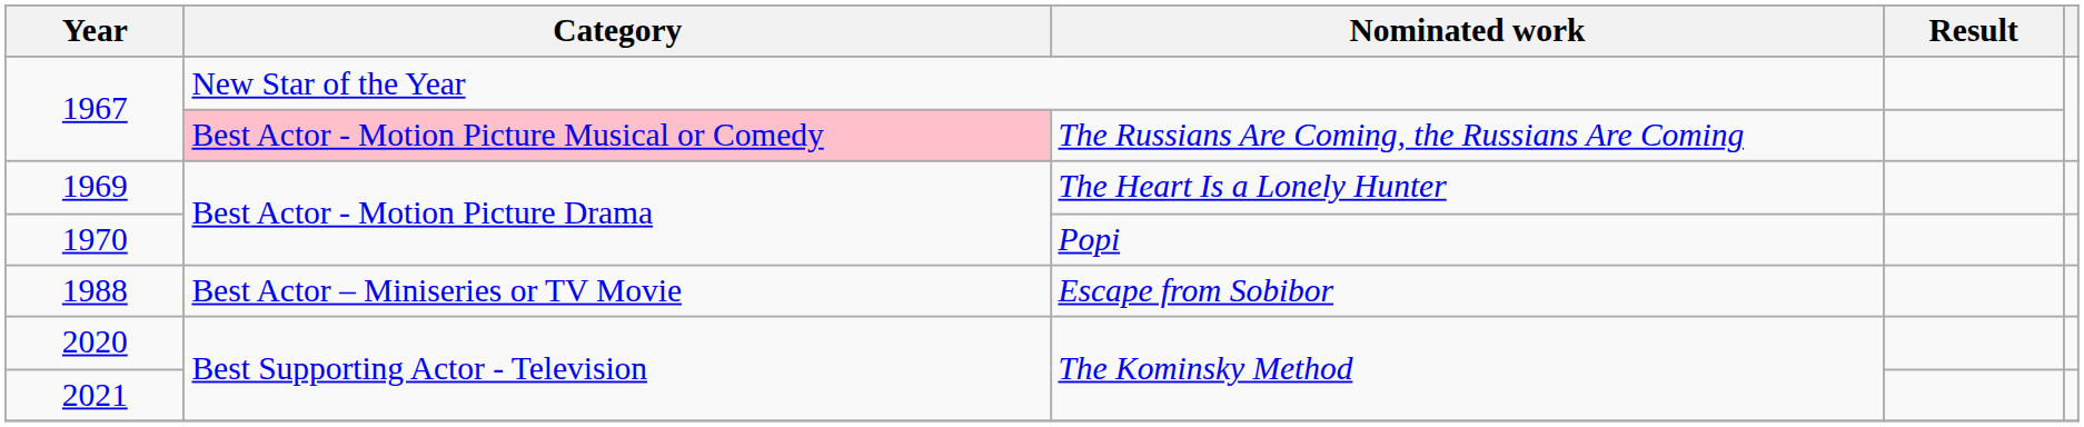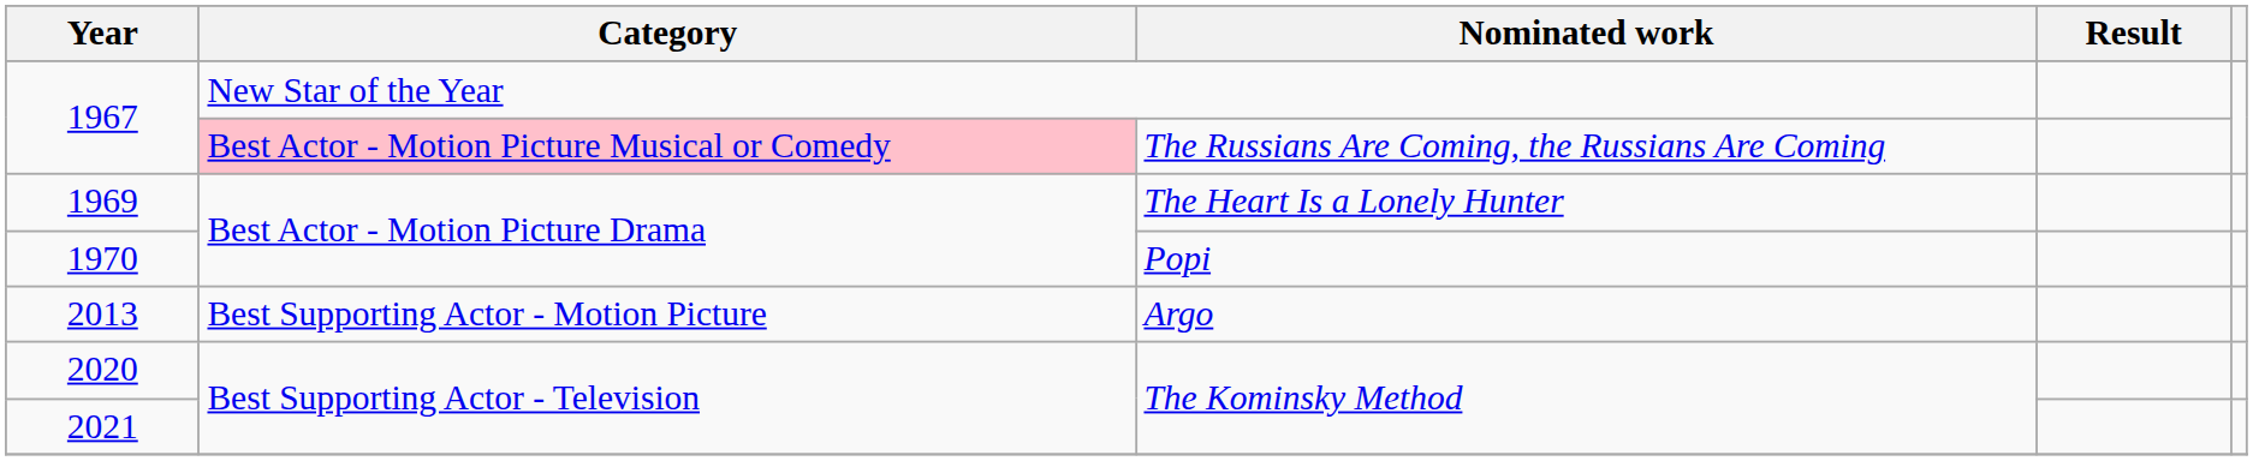 <table class=wikitable>
 <tr>
 <th scope="col" style="width:5em;">Year</th>
 <th scope="col" style="width:26em;">Category</th>
 <th scope="col" style="width:25em;">Nominated work</th>
 <th scope="col" style="width:5em;">Result</th>
 <th></th>
 </tr>
 <tr>
 <td style="text-align:center;", rowspan=2><a href='#'>1967</a></td>
 <td colspan=2><a href='#'>New Star of the Year</a></td>
 <td></td>
 <td rowspan=2></td>
 </tr>
 <tr>
 <td style="background: pink;"><a href='#'>Best Actor - Motion Picture Musical or Comedy</a></td>
 <td><em><a href='#'>The Russians Are Coming, the Russians Are Coming</a></em></td>
 <td></td>
 </tr>
 <tr>
 <td style="text-align:center;"><a href='#'>1969</a></td>
 <td rowspan=2><a href='#'>Best Actor - Motion Picture Drama</a></td>
 <td><em><a href='#'>The Heart Is a Lonely Hunter</a></em></td>
 <td></td>
 <td></td>
 </tr>
 <tr>
 <td style="text-align:center;"><a href='#'>1970</a></td>
 <td><em><a href='#'>Popi</a></em></td>
 <td></td>
 <td></td>
 </tr>
 <tr>
-<td style="text-align:center;"><a href='#'>1988</a></td>
-<td><a href='#'>Best Actor – Miniseries or TV Movie</a></td>
-<td><em><a href='#'>Escape from Sobibor</a></em></td>
+<td style="text-align:center;"><a href='#'>2013</a></td>
+<td><a href='#'>Best Supporting Actor - Motion Picture</a></td>
+<td><em><a href='#'>Argo</a></em></td>
 <td></td>
 <td></td>
 </tr>
 <tr>
 <td style="text-align:center;"><a href='#'>2020</a></td>
 <td rowspan=2><a href='#'>Best Supporting Actor - Television</a></td>
 <td rowspan=2><em><a href='#'>The Kominsky Method</a></em></td>
 <td></td>
 <td></td>
 </tr>
 <tr>
 <td style="text-align:center;"><a href='#'>2021</a></td>
 <td></td>
 <td></td>
 </tr>
 <tr>
 </tr>
 </table>
